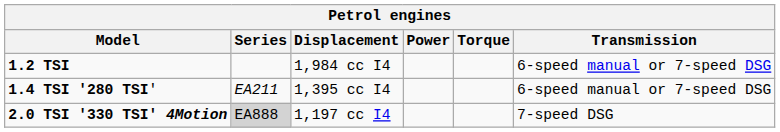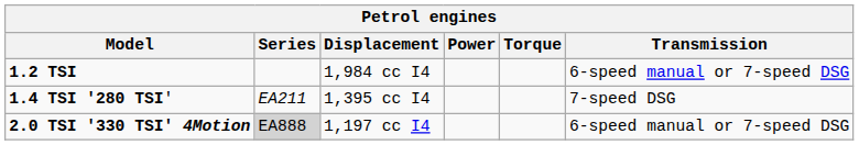 <table class="wikitable" style="text-align:left; font-size:90%;">
 <tr>
 <th colspan="6">Petrol engines</th>
 </tr>
 <tr>
 <th>Model</th>
 <th>Series</th>
 <th>Displacement</th>
 <th>Power</th>
 <th>Torque</th>
 <th>Transmission</th>
 </tr>
 <tr>
 <td><strong>1.2 TSI</strong></td>
 <td></td>
 <td>1,984 cc I4</td>
 <td></td>
 <td></td>
 <td>6-speed <a href='#'>manual</a> or 7-speed <a href='#'>DSG</a></td>
 </tr>
 <tr>
 <td><strong>1.4 TSI '280 TSI</strong>'</td>
 <td><em>EA211</em></td>
 <td>1,395 cc I4</td>
 <td></td>
 <td></td>
-<td>6-speed manual or 7-speed DSG</td>
+<td>7-speed DSG</td>
 </tr>
 <tr>
 <td><strong>2.0 TSI '330 TSI' <em>4Motion<strong><em></td>
 <td style="background: lightgrey;"></em>EA888<em></td>
 <td>1,197 cc <a href='#'>I4</a></td>
 <td></td>
 <td></td>
-<td>7-speed DSG</td>
+<td>6-speed manual or 7-speed DSG</td>
 </tr>
 </table>
